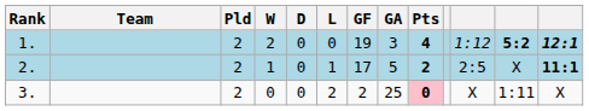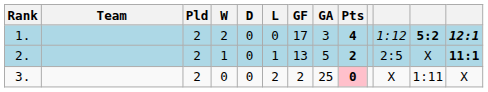 <table class="wikitable">
 <tr>
 <th bgcolor="#efefef">Rank</th>
 <th bgcolor="#efefef" width="140">Team</th>
 <th bgcolor="#efefef" width="20">Pld</th>
 <th bgcolor="#efefef" width="20">W</th>
 <th bgcolor="#efefef" width="20">D</th>
 <th bgcolor="#efefef" width="20">L</th>
 <th bgcolor="#efefef" width="20">GF</th>
 <th bgcolor="#efefef" width="20">GA</th>
 <th bgcolor="#efefef" width="20">Pts</th>
 <th bgcolor="#efefef"></th>
 <th bgcolor="#efefef" width="25"></th>
 <th bgcolor="#efefef" width="25"></th>
 <th bgcolor="#efefef" width="25"></th>
 </tr>
 <tr align=center bgcolor=lightblue>
 <td>1.</td>
 <td align=left></td>
 <td>2</td>
 <td>2</td>
 <td>0</td>
 <td>0</td>
-<td>19</td>
+<td>17</td>
 <td>3</td>
 <td><strong>4</strong></td>
 <td></td>
 <td><em>1:12</em></td>
 <td><strong>5:2</strong></td>
 <td><strong><em>12:1</em></strong></td>
 </tr>
 <tr align=center bgcolor=lightblue>
 <td>2.</td>
 <td align=left></td>
 <td>2</td>
 <td>1</td>
 <td>0</td>
 <td>1</td>
-<td>17</td>
+<td>13</td>
 <td>5</td>
 <td><strong>2</strong></td>
 <td></td>
 <td>2:5</td>
 <td>X</td>
 <td><strong>11:1</strong></td>
 </tr>
 <tr align=center>
 <td>3.</td>
 <td align=left></td>
 <td>2</td>
 <td>0</td>
 <td>0</td>
 <td>2</td>
 <td>2</td>
 <td>25</td>
 <td style="background: pink;"><strong>0</strong></td>
 <td></td>
 <td>X</td>
 <td>1:11</td>
 <td>X</td>
 </tr>
 </table>
